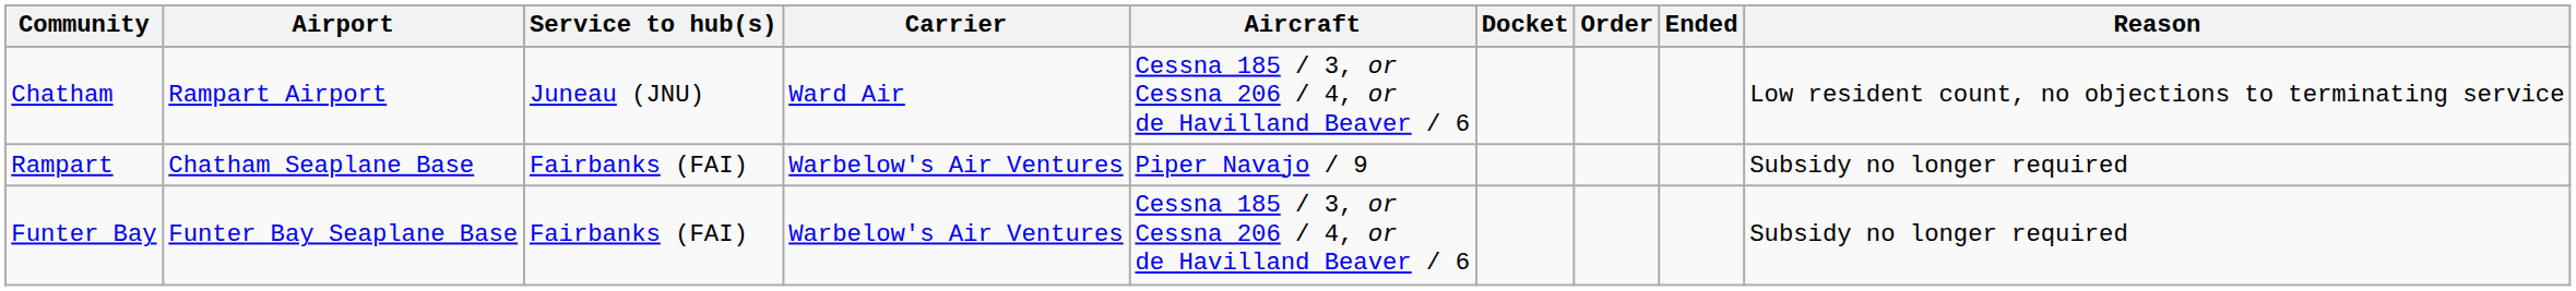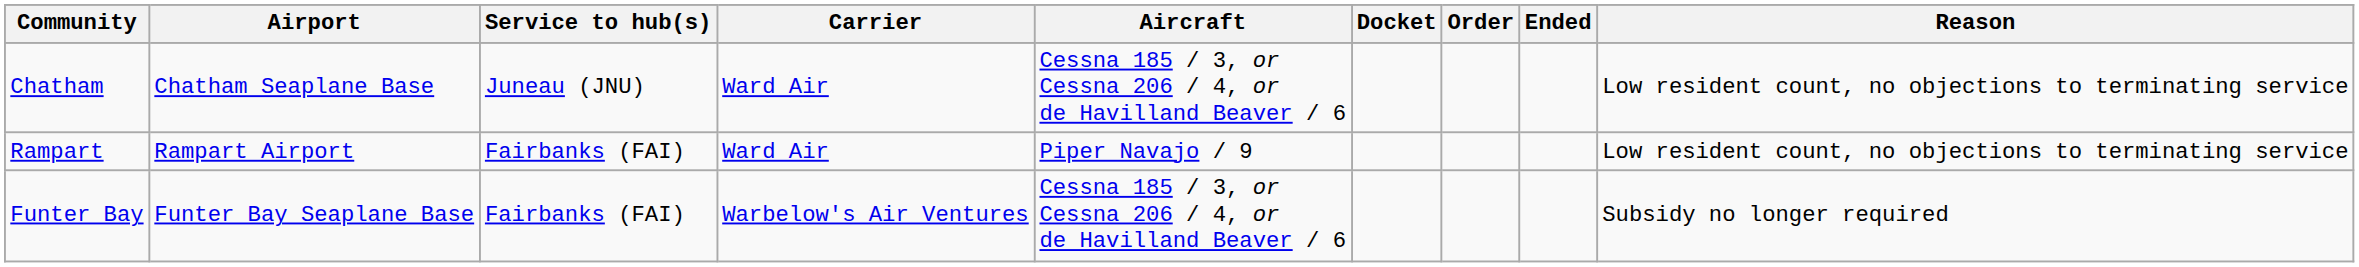 <table class="wikitable sortable" style="font-size:90%">
 <tr>
 <th>Community</th>
 <th>Airport</th>
 <th>Service to hub(s)</th>
 <th>Carrier</th>
 <th>Aircraft</th>
 <th>Docket</th>
 <th>Order</th>
 <th>Ended</th>
 <th>Reason</th>
 </tr>
 <tr>
 <td><a href='#'>Chatham</a></td>
-<td><a href='#'>Rampart Airport</a></td>
+<td><a href='#'>Chatham Seaplane Base</a></td>
 <td><a href='#'>Juneau</a> (JNU)</td>
 <td><a href='#'>Ward Air</a></td>
 <td><a href='#'>Cessna 185</a> / 3, <em>or</em><br><a href='#'>Cessna 206</a> / 4, <em>or</em><br><a href='#'>de Havilland Beaver</a> / 6</td>
 <td></td>
 <td></td>
 <td></td>
 <td>Low resident count, no objections to terminating service</td>
 </tr>
 <tr>
 <td><a href='#'>Rampart</a></td>
-<td><a href='#'>Chatham Seaplane Base</a></td>
+<td><a href='#'>Rampart Airport</a></td>
 <td><a href='#'>Fairbanks</a> (FAI)</td>
-<td><a href='#'>Warbelow's Air Ventures</a></td>
+<td><a href='#'>Ward Air</a></td>
 <td><a href='#'>Piper Navajo</a> / 9</td>
 <td></td>
 <td></td>
 <td></td>
-<td>Subsidy no longer required</td>
+<td>Low resident count, no objections to terminating service</td>
 </tr>
 <tr>
 <td><a href='#'>Funter Bay</a></td>
 <td><a href='#'>Funter Bay Seaplane Base</a></td>
 <td><a href='#'>Fairbanks</a> (FAI)</td>
 <td><a href='#'>Warbelow's Air Ventures</a></td>
 <td><a href='#'>Cessna 185</a> / 3, <em>or</em><br><a href='#'>Cessna 206</a> / 4, <em>or</em><br><a href='#'>de Havilland Beaver</a> / 6</td>
 <td></td>
 <td></td>
 <td></td>
 <td>Subsidy no longer required</td>
 </tr>
 </table>
